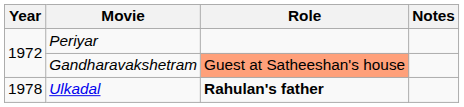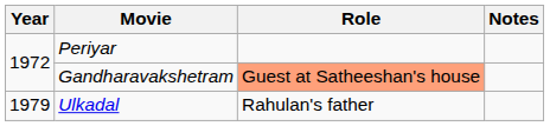 <table class="wikitable">
 <tr>
 <th>Year</th>
 <th>Movie</th>
 <th>Role</th>
 <th>Notes</th>
 </tr>
 <tr>
 <td rowspan="2">1972</td>
 <td><em>Periyar</em></td>
 <td></td>
 <td></td>
 </tr>
 <tr>
 <td><em>Gandharavakshetram</em></td>
 <td style="background: lightsalmon;">Guest at Satheeshan's house</td>
 <td></td>
 </tr>
 <tr>
-<td>1978</td>
+<td>1979</td>
 <td><a href='#'><em>Ulkadal</em></a></td>
-<td><strong>Rahulan's father</strong></td>
+<td>Rahulan's father</td>
 <td></td>
 </tr>
 </table>
